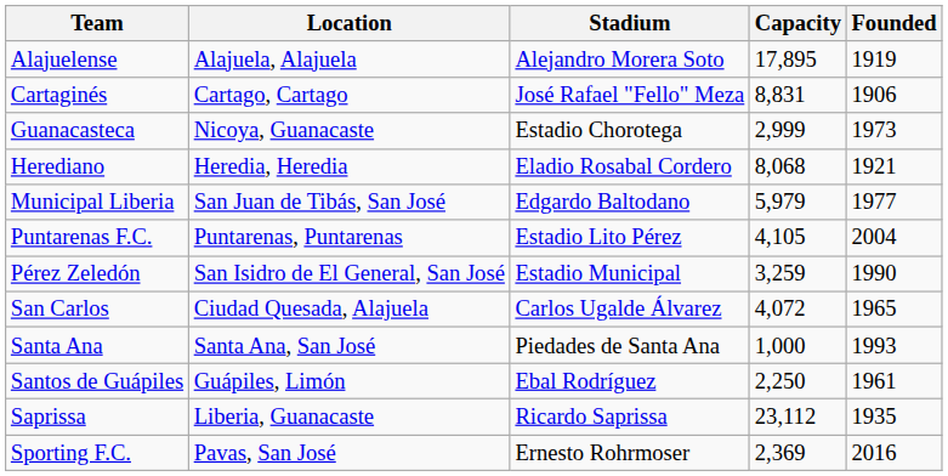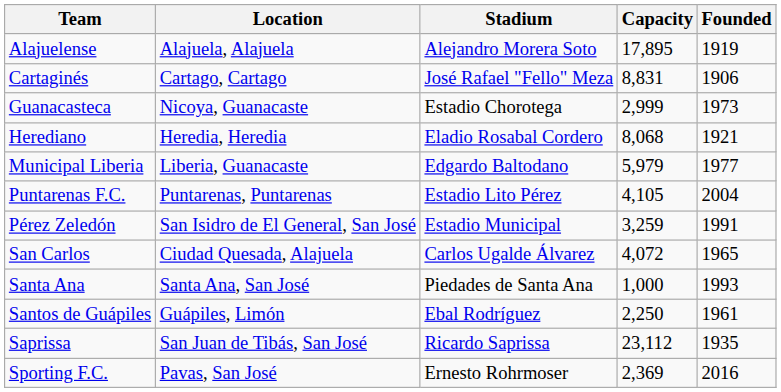 <table class="wikitable sortable">
 <tr>
 <th>Team</th>
 <th>Location</th>
 <th>Stadium</th>
 <th>Capacity</th>
 <th>Founded</th>
 </tr>
 <tr>
 <td><a href='#'>Alajuelense</a></td>
 <td><a href='#'>Alajuela</a>, <a href='#'>Alajuela</a></td>
 <td><a href='#'>Alejandro Morera Soto</a></td>
 <td>17,895</td>
 <td>1919</td>
 </tr>
 <tr>
 <td><a href='#'>Cartaginés</a></td>
 <td><a href='#'>Cartago</a>, <a href='#'>Cartago</a></td>
 <td><a href='#'>José Rafael "Fello" Meza</a></td>
 <td>8,831</td>
 <td>1906</td>
 </tr>
 <tr>
 <td><a href='#'>Guanacasteca</a></td>
 <td><a href='#'>Nicoya</a>, <a href='#'>Guanacaste</a></td>
 <td>Estadio Chorotega</td>
 <td>2,999</td>
 <td>1973</td>
 </tr>
 <tr>
 <td><a href='#'>Herediano</a></td>
 <td><a href='#'>Heredia</a>, <a href='#'>Heredia</a></td>
 <td><a href='#'>Eladio Rosabal Cordero</a></td>
 <td>8,068</td>
 <td>1921</td>
 </tr>
 <tr>
 <td><a href='#'>Municipal Liberia</a></td>
-<td><a href='#'>San Juan de Tibás</a>, <a href='#'>San José</a></td>
+<td><a href='#'>Liberia</a>, <a href='#'>Guanacaste</a></td>
 <td><a href='#'>Edgardo Baltodano</a></td>
 <td>5,979</td>
 <td>1977</td>
 </tr>
 <tr>
 <td><a href='#'>Puntarenas F.C.</a></td>
 <td><a href='#'>Puntarenas</a>, <a href='#'>Puntarenas</a></td>
 <td><a href='#'>Estadio Lito Pérez</a></td>
 <td>4,105</td>
 <td>2004</td>
 </tr>
 <tr>
 <td><a href='#'>Pérez Zeledón</a></td>
 <td><a href='#'>San Isidro de El General</a>, <a href='#'>San José</a></td>
 <td><a href='#'>Estadio Municipal</a></td>
 <td>3,259</td>
-<td>1990</td>
+<td>1991</td>
 </tr>
 <tr>
 <td><a href='#'>San Carlos</a></td>
 <td><a href='#'>Ciudad Quesada</a>, <a href='#'>Alajuela</a></td>
 <td><a href='#'>Carlos Ugalde Álvarez</a></td>
 <td>4,072</td>
 <td>1965</td>
 </tr>
 <tr>
 <td><a href='#'>Santa Ana</a></td>
 <td><a href='#'>Santa Ana</a>, <a href='#'>San José</a></td>
 <td>Piedades de Santa Ana</td>
 <td>1,000</td>
 <td>1993</td>
 </tr>
 <tr>
 <td><a href='#'>Santos de Guápiles</a></td>
 <td><a href='#'>Guápiles</a>, <a href='#'>Limón</a></td>
 <td><a href='#'>Ebal Rodríguez</a></td>
 <td>2,250</td>
 <td>1961</td>
 </tr>
 <tr>
 <td><a href='#'>Saprissa</a></td>
-<td><a href='#'>Liberia</a>, <a href='#'>Guanacaste</a></td>
+<td><a href='#'>San Juan de Tibás</a>, <a href='#'>San José</a></td>
 <td><a href='#'>Ricardo Saprissa</a></td>
 <td>23,112</td>
 <td>1935</td>
 </tr>
 <tr>
 <td><a href='#'>Sporting F.C.</a></td>
 <td><a href='#'>Pavas</a>, <a href='#'>San José</a></td>
 <td>Ernesto Rohrmoser</td>
 <td>2,369</td>
 <td>2016</td>
 </tr>
 </table>
